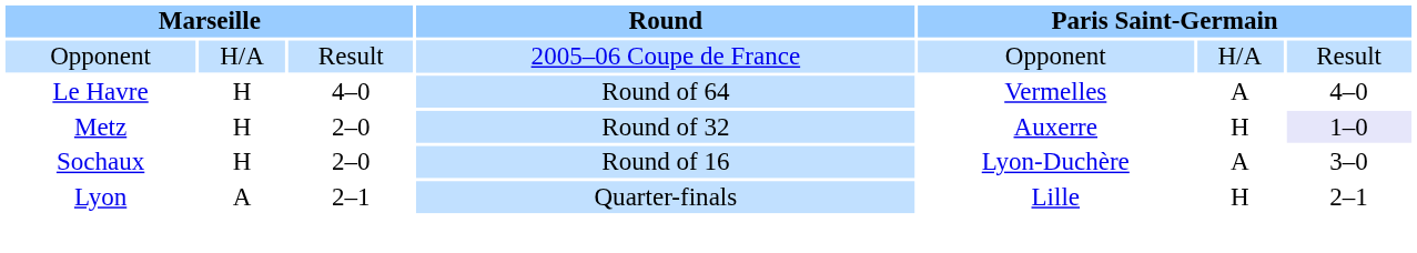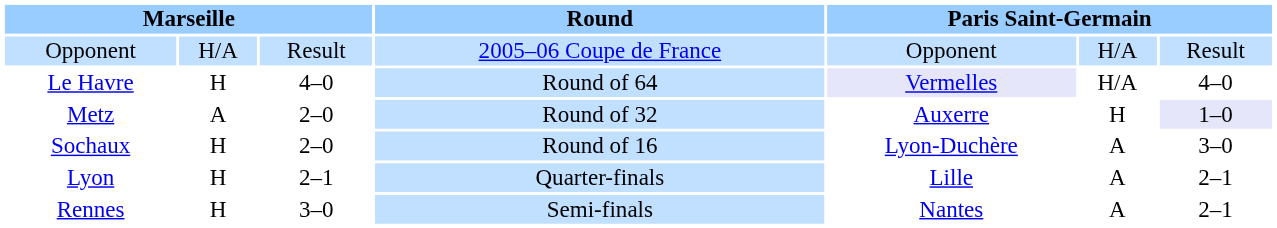 <table width="100%" style="text-align:center">
 <tr valign=top bgcolor=#99ccff>
 <th colspan=3 style="width:1*">Marseille</th>
 <th><strong>Round</strong></th>
 <th colspan=3 style="width:1*">Paris Saint-Germain</th>
 </tr>
 <tr valign=top bgcolor=#c1e0ff>
 <td>Opponent</td>
 <td>H/A</td>
 <td>Result</td>
 <td bgcolor=#c1e0ff><a href='#'>2005–06 Coupe de France</a></td>
 <td>Opponent</td>
 <td>H/A</td>
 <td>Result</td>
 </tr>
 <tr>
 <td><a href='#'>Le Havre</a></td>
 <td>H</td>
 <td>4–0</td>
 <td bgcolor=#c1e0ff>Round of 64</td>
-<td><a href='#'>Vermelles</a></td>
-<td>A</td>
+<td style="background: lavender;"><a href='#'>Vermelles</a></td>
+<td>H/A</td>
 <td>4–0</td>
 </tr>
 <tr>
 <td><a href='#'>Metz</a></td>
-<td>H</td>
+<td>A</td>
 <td>2–0</td>
 <td bgcolor=#c1e0ff>Round of 32</td>
 <td><a href='#'>Auxerre</a></td>
 <td>H</td>
 <td style="background: lavender;">1–0</td>
 </tr>
 <tr>
 <td><a href='#'>Sochaux</a></td>
 <td>H</td>
 <td>2–0</td>
 <td bgcolor=#c1e0ff>Round of 16</td>
 <td><a href='#'>Lyon-Duchère</a></td>
 <td>A</td>
 <td>3–0</td>
 </tr>
 <tr>
 <td><a href='#'>Lyon</a></td>
-<td>A</td>
+<td>H</td>
 <td>2–1</td>
 <td bgcolor=#c1e0ff>Quarter-finals</td>
 <td><a href='#'>Lille</a></td>
+<td>A</td>
+<td>2–1</td>
+</tr>
+<tr>
+<td><a href='#'>Rennes</a></td>
 <td>H</td>
+<td>3–0</td>
+<td bgcolor=#c1e0ff>Semi-finals</td>
+<td><a href='#'>Nantes</a></td>
+<td>A</td>
 <td>2–1</td>
 </tr>
 </table>
